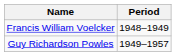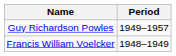 <table class=wikitable style=text-align:center>
 <tr>
 <th>Name</th>
 <th>Period</th>
 </tr>
 <tr>
+<td><a href='#'>Guy Richardson Powles</a></td>
+<td>1949–1957</td>
+</tr>
+<tr>
 <td><a href='#'>Francis William Voelcker</a></td>
 <td>1948–1949</td>
 </tr>
-<tr>
-<td><a href='#'>Guy Richardson Powles</a></td>
-<td>1949–1957</td>
-</tr>
 </table>
